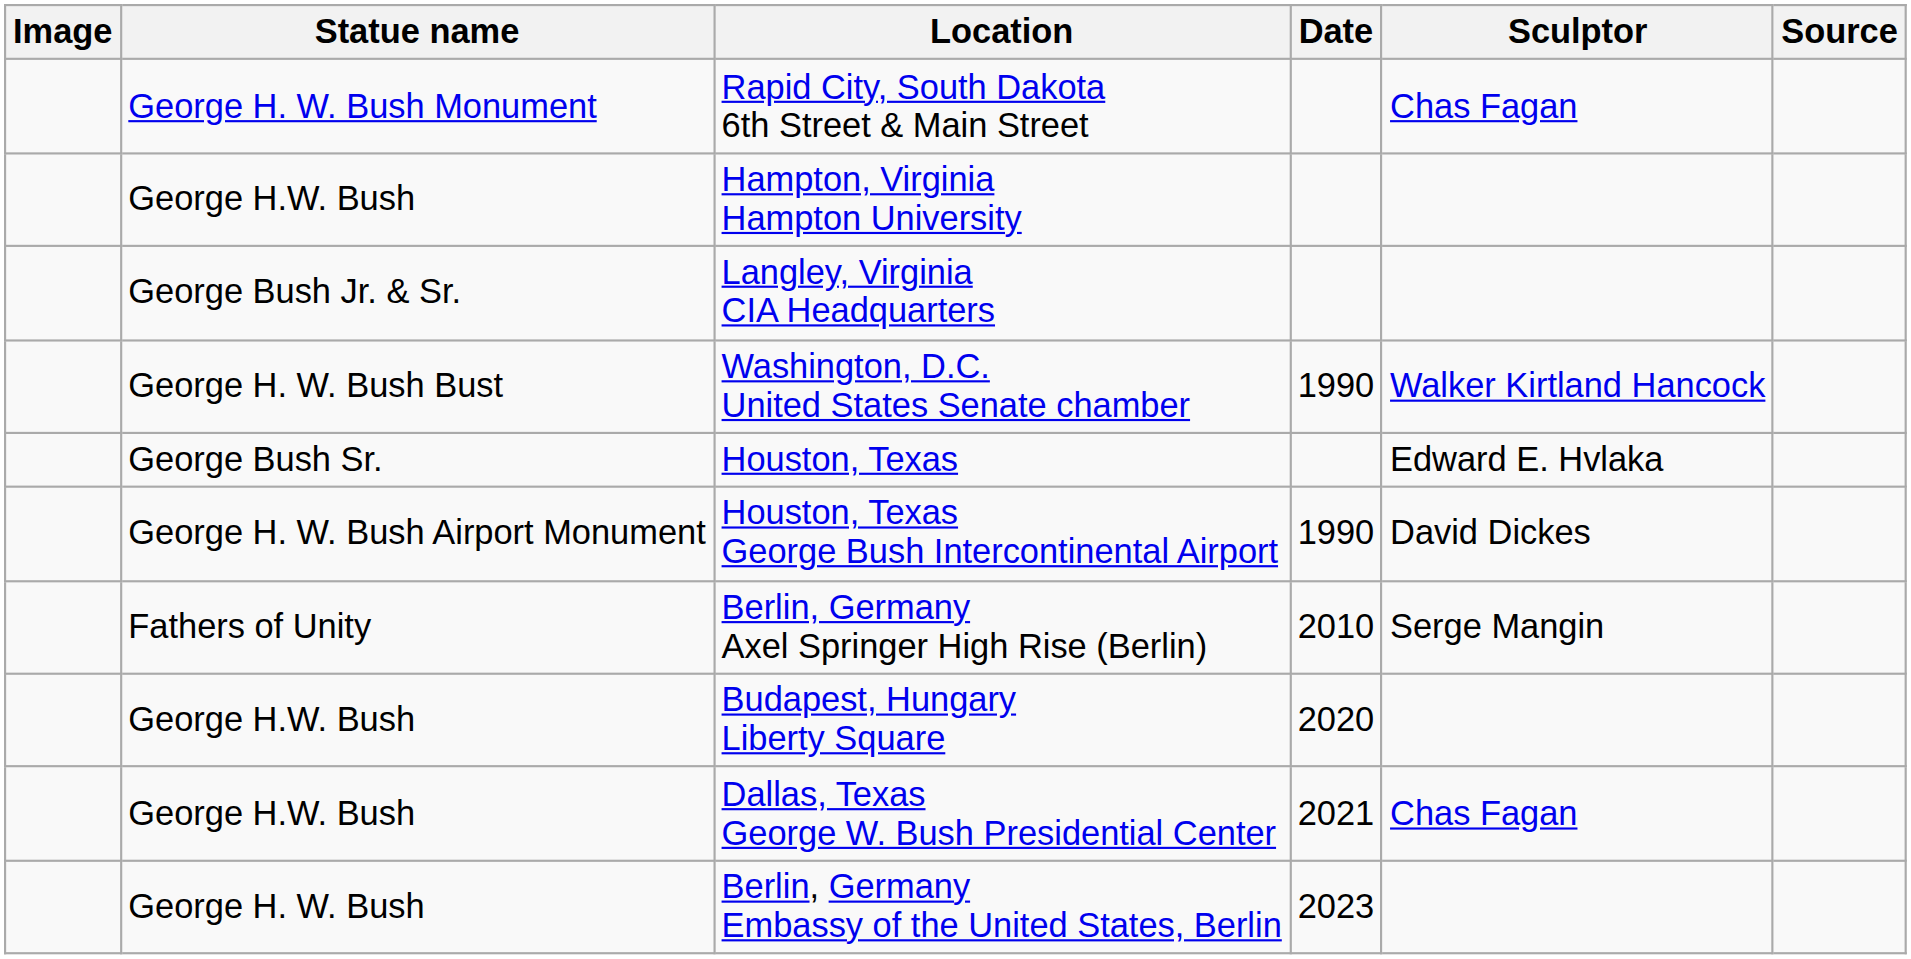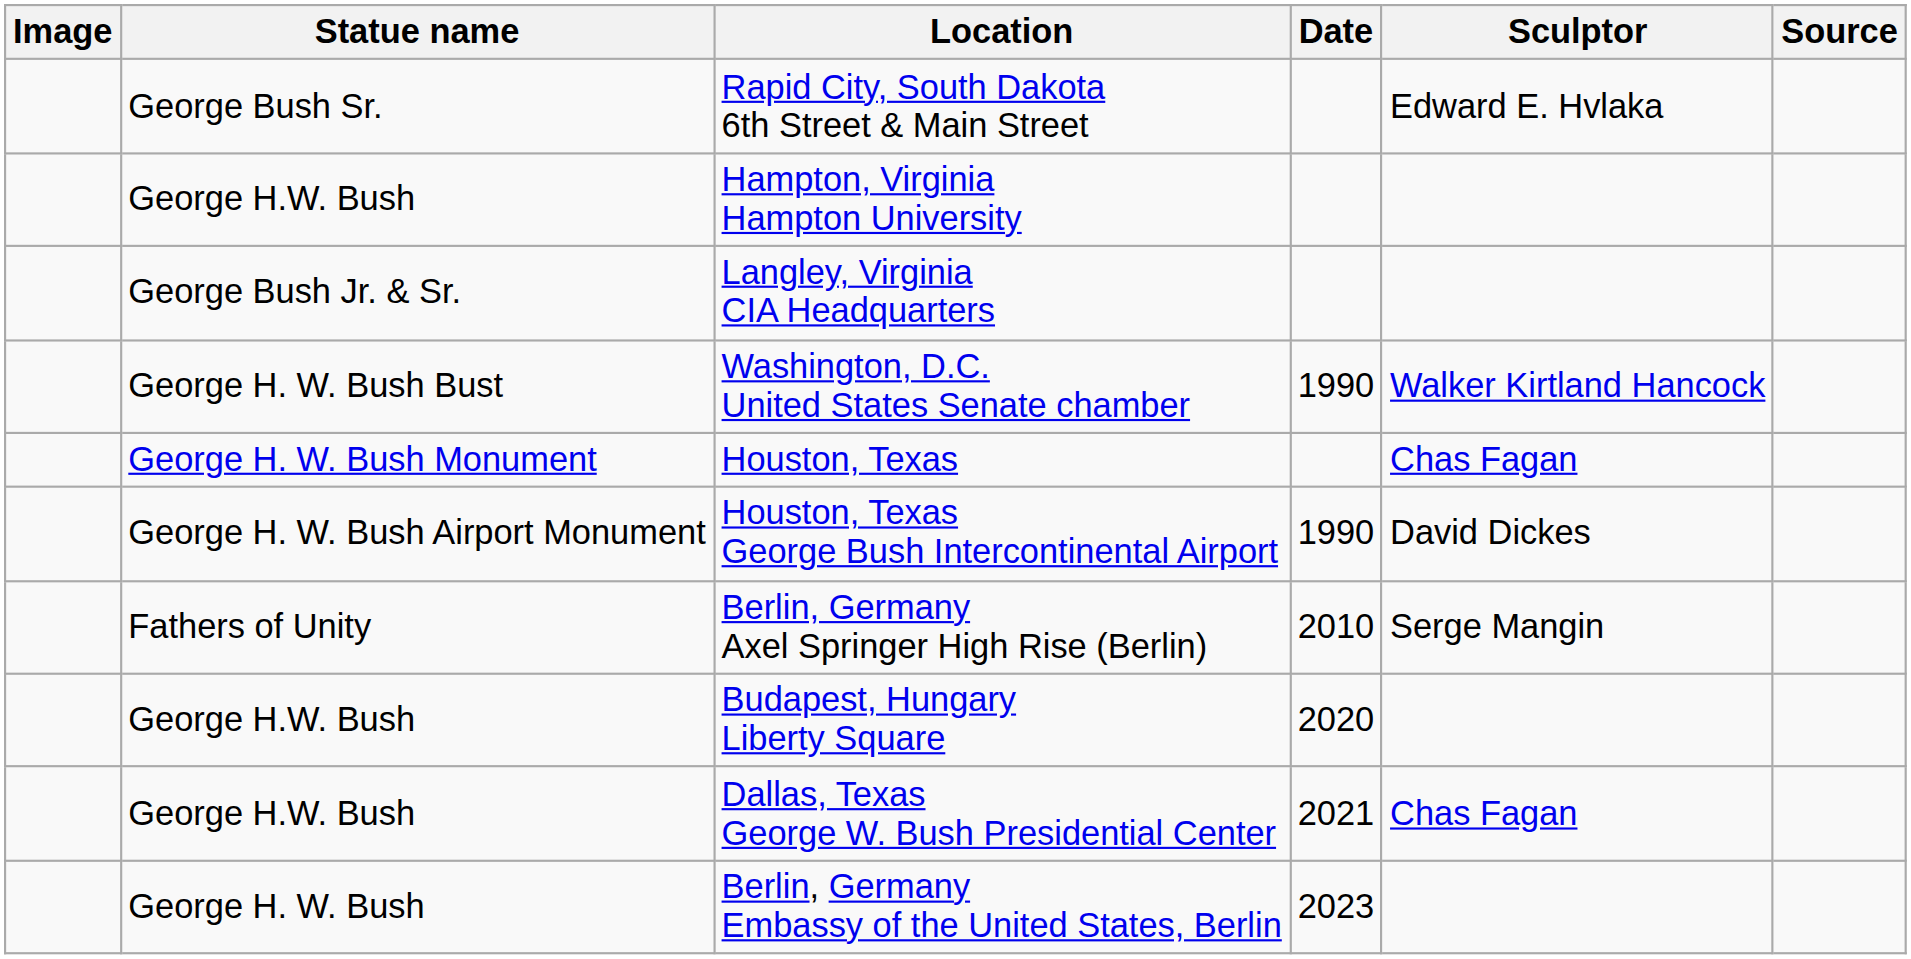 <table class="wikitable sortable">
 <tr>
 <th scope="col" class="unsortable">Image</th>
 <th scope="col">Statue name</th>
 <th scope="col">Location</th>
 <th scope="col">Date</th>
 <th scope="col">Sculptor</th>
 <th scope="col" class="unsortable">Source</th>
 </tr>
 <tr>
 <td></td>
-<td><a href='#'>George H. W. Bush Monument</a></td>
+<td>George Bush Sr.</td>
 <td><a href='#'>Rapid City, South Dakota</a><br>6th Street & Main Street</td>
 <td></td>
-<td><a href='#'>Chas Fagan</a></td>
+<td>Edward E. Hvlaka</td>
 <td></td>
 </tr>
 <tr>
 <td></td>
 <td>George H.W. Bush</td>
 <td><a href='#'>Hampton, Virginia</a><br><a href='#'>Hampton University</a></td>
 <td></td>
 <td></td>
 <td></td>
 </tr>
 <tr>
 <td></td>
 <td>George Bush Jr. & Sr.</td>
 <td><a href='#'>Langley, Virginia</a><br><a href='#'>CIA Headquarters</a></td>
 <td></td>
 <td></td>
 <td></td>
 </tr>
 <tr>
 <td></td>
 <td>George H. W. Bush Bust</td>
 <td><a href='#'>Washington, D.C.</a><br><a href='#'>United States Senate chamber</a></td>
 <td>1990</td>
 <td><a href='#'>Walker Kirtland Hancock</a></td>
 <td></td>
 </tr>
 <tr>
 <td></td>
-<td>George Bush Sr.</td>
+<td><a href='#'>George H. W. Bush Monument</a></td>
 <td><a href='#'>Houston, Texas</a></td>
 <td></td>
-<td>Edward E. Hvlaka</td>
+<td><a href='#'>Chas Fagan</a></td>
 <td></td>
 </tr>
 <tr>
 <td></td>
 <td>George H. W. Bush Airport Monument</td>
 <td><a href='#'>Houston, Texas</a><br><a href='#'>George Bush Intercontinental Airport</a></td>
 <td>1990</td>
 <td>David Dickes</td>
 <td></td>
 </tr>
 <tr>
 <td></td>
 <td>Fathers of Unity</td>
 <td><a href='#'>Berlin, Germany</a><br>Axel Springer High Rise (Berlin)</td>
 <td>2010</td>
 <td>Serge Mangin</td>
 <td></td>
 </tr>
 <tr>
 <td></td>
 <td>George H.W. Bush</td>
 <td><a href='#'>Budapest, Hungary</a><br><a href='#'>Liberty Square</a></td>
 <td>2020</td>
 <td></td>
 <td></td>
 </tr>
 <tr>
 <td></td>
 <td>George H.W. Bush</td>
 <td><a href='#'>Dallas, Texas</a><br><a href='#'>George W. Bush Presidential Center</a></td>
 <td>2021</td>
 <td><a href='#'>Chas Fagan</a></td>
 <td></td>
 </tr>
 <tr>
 <td></td>
 <td>George H. W. Bush</td>
 <td><a href='#'>Berlin</a>, <a href='#'>Germany</a><br><a href='#'>Embassy of the United States, Berlin</a></td>
 <td>2023</td>
 <td></td>
 <td></td>
 </tr>
 </table>
